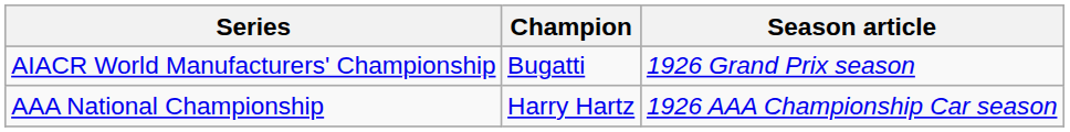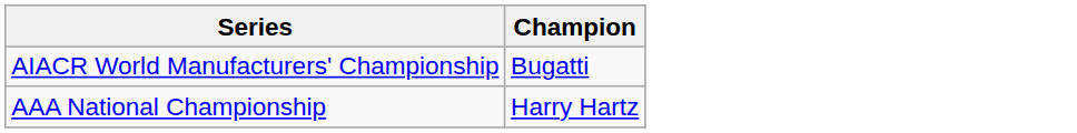 <table class="wikitable" style="font-size: 87%;">
 <tr>
 <th>Series</th>
 <th>Champion</th>
-<th>Season article</th>
 </tr>
 <tr>
 <td><a href='#'>AIACR World Manufacturers' Championship</a></td>
 <td> <a href='#'>Bugatti</a></td>
-<td><em><a href='#'>1926 Grand Prix season</a></em></td>
 </tr>
 <tr>
 <td><a href='#'>AAA National Championship</a></td>
 <td> <a href='#'>Harry Hartz</a></td>
-<td><em><a href='#'>1926 AAA Championship Car season</a></em></td>
 </tr>
 </table>
